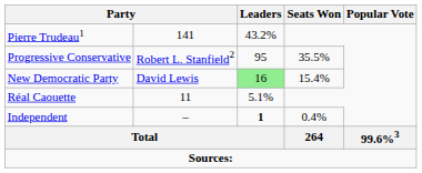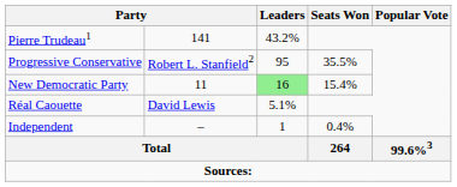 <table class="wikitable">
 <tr>
 <th colspan="2">Party</th>
 <th>Leaders</th>
 <th>Seats Won</th>
 <th>Popular Vote</th>
 </tr>
 <tr>
 <td><a href='#'>Pierre Trudeau</a><sup>1</sup></td>
 <td align=center>141</td>
 <td align=center>43.2%</td>
 </tr>
 <tr>
 <td><a href='#'>Progressive Conservative</a></td>
 <td><a href='#'>Robert L. Stanfield</a><sup>2</sup></td>
 <td align=center>95</td>
 <td align=center>35.5%</td>
 </tr>
 <tr>
 <td><a href='#'>New Democratic Party</a></td>
-<td><a href='#'>David Lewis</a></td>
+<td align=center>11</td>
 <td align=center style="background: lightgreen;">16</td>
 <td align=center>15.4%</td>
 </tr>
 <tr>
 <td><a href='#'>Réal Caouette</a></td>
-<td align=center>11</td>
+<td><a href='#'>David Lewis</a></td>
 <td align=center>5.1%</td>
 </tr>
 <tr>
 <td><a href='#'>Independent</a></td>
 <td align=center>–</td>
-<td align=center><strong>1</strong></td>
+<td align=center>1</td>
 <td align=center>0.4%</td>
 </tr>
 <tr>
 <th colspan=3 align=left>Total</th>
 <th align=center>264</th>
 <th align=center>99.6%<sup>3</sup></th>
 </tr>
 <tr>
 <td align="center" colspan=5><strong>Sources:</strong> </td>
 </tr>
 </table>
